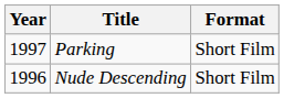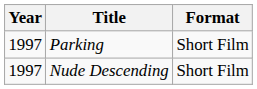 <table class="wikitable">
 <tr>
 <th>Year</th>
 <th>Title</th>
 <th>Format</th>
 </tr>
 <tr>
 <td>1997</td>
 <td><em>Parking</em></td>
 <td>Short Film</td>
 </tr>
 <tr>
-<td>1996</td>
+<td>1997</td>
 <td><em>Nude Descending</em></td>
 <td>Short Film</td>
 </tr>
 </table>
